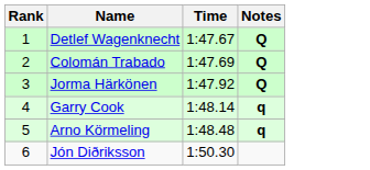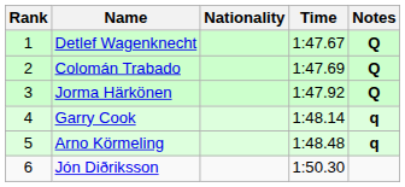 <table class="wikitable sortable" style="text-align:center">
 <tr>
 <th>Rank</th>
 <th>Name</th>
+<th>Nationality</th>
 <th>Time</th>
 <th>Notes</th>
 </tr>
 <tr bgcolor=ccffcc>
 <td>1</td>
 <td align=left><a href='#'>Detlef Wagenknecht</a></td>
+<td align=left></td>
 <td>1:47.67</td>
 <td><strong>Q</strong></td>
 </tr>
 <tr bgcolor=ccffcc>
 <td>2</td>
 <td align=left><a href='#'>Colomán Trabado</a></td>
+<td align=left></td>
 <td>1:47.69</td>
 <td><strong>Q</strong></td>
 </tr>
 <tr bgcolor=ccffcc>
 <td>3</td>
 <td align=left><a href='#'>Jorma Härkönen</a></td>
+<td align=left></td>
 <td>1:47.92</td>
 <td><strong>Q</strong></td>
 </tr>
 <tr bgcolor=ddffdd>
 <td>4</td>
 <td align=left><a href='#'>Garry Cook</a></td>
+<td align=left></td>
 <td>1:48.14</td>
 <td><strong>q</strong></td>
 </tr>
 <tr bgcolor=ddffdd>
 <td>5</td>
 <td align=left><a href='#'>Arno Körmeling</a></td>
+<td align=left></td>
 <td>1:48.48</td>
 <td><strong>q</strong></td>
 </tr>
 <tr>
 <td>6</td>
 <td align=left><a href='#'>Jón Diðriksson</a></td>
+<td align=left></td>
 <td>1:50.30</td>
 <td></td>
 </tr>
 </table>
